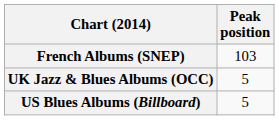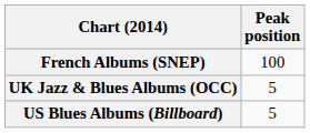 <table class="wikitable sortable plainrowheaders" style="text-align:center">
 <tr>
 <th scope="col">Chart (2014)</th>
 <th scope="col">Peak<br>position</th>
 </tr>
 <tr>
 <th scope="row">French Albums (SNEP)</th>
-<td>103</td>
+<td>100</td>
 </tr>
 <tr>
 <th scope="row">UK Jazz & Blues Albums (OCC)</th>
 <td>5</td>
 </tr>
 <tr>
 <th scope="row">US Blues Albums (<em>Billboard</em>)</th>
 <td>5</td>
 </tr>
 </table>
